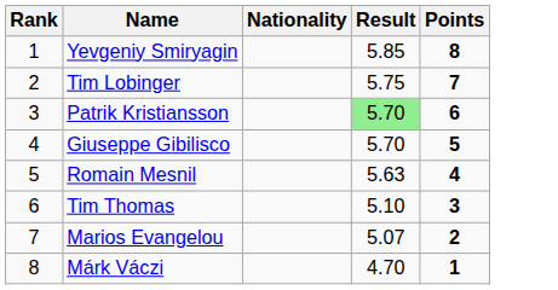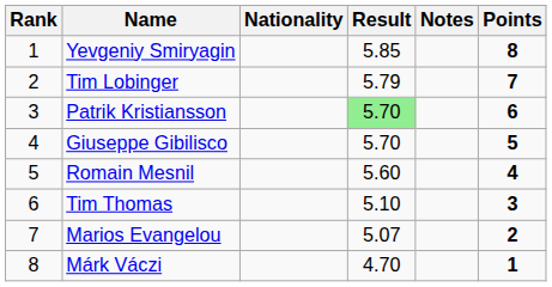 <table class="wikitable sortable" style="text-align:center">
 <tr>
 <th>Rank</th>
 <th>Name</th>
 <th>Nationality</th>
 <th>Result</th>
+<th>Notes</th>
 <th>Points</th>
 </tr>
 <tr>
 <td>1</td>
 <td align=left><a href='#'>Yevgeniy Smiryagin</a></td>
 <td align=left></td>
 <td>5.85</td>
+<td></td>
 <td><strong>8</strong></td>
 </tr>
 <tr>
 <td>2</td>
 <td align=left><a href='#'>Tim Lobinger</a></td>
 <td align=left></td>
-<td>5.75</td>
+<td>5.79</td>
+<td></td>
 <td><strong>7</strong></td>
 </tr>
 <tr>
 <td>3</td>
 <td align=left><a href='#'>Patrik Kristiansson</a></td>
 <td align=left></td>
 <td style="background: lightgreen;">5.70</td>
+<td></td>
 <td><strong>6</strong></td>
 </tr>
 <tr>
 <td>4</td>
 <td align=left><a href='#'>Giuseppe Gibilisco</a></td>
 <td align=left></td>
 <td>5.70</td>
+<td></td>
 <td><strong>5</strong></td>
 </tr>
 <tr>
 <td>5</td>
 <td align=left><a href='#'>Romain Mesnil</a></td>
 <td align=left></td>
-<td>5.63</td>
+<td>5.60</td>
+<td></td>
 <td><strong>4</strong></td>
 </tr>
 <tr>
 <td>6</td>
 <td align=left><a href='#'>Tim Thomas</a></td>
 <td align=left></td>
 <td>5.10</td>
+<td></td>
 <td><strong>3</strong></td>
 </tr>
 <tr>
 <td>7</td>
 <td align=left><a href='#'>Marios Evangelou</a></td>
 <td align=left></td>
 <td>5.07</td>
+<td></td>
 <td><strong>2</strong></td>
 </tr>
 <tr>
 <td>8</td>
 <td align=left><a href='#'>Márk Váczi</a></td>
 <td align=left></td>
 <td>4.70</td>
+<td></td>
 <td><strong>1</strong></td>
 </tr>
 </table>
